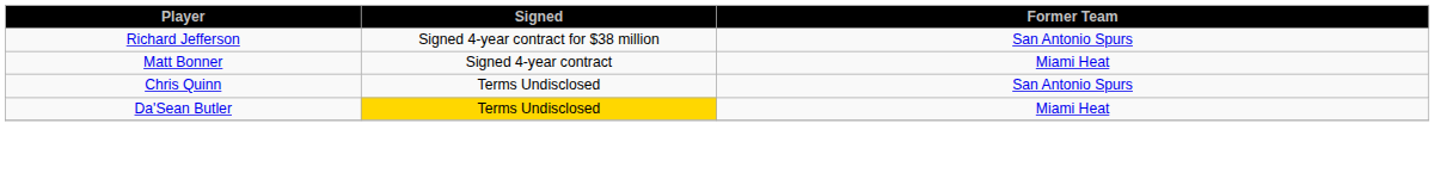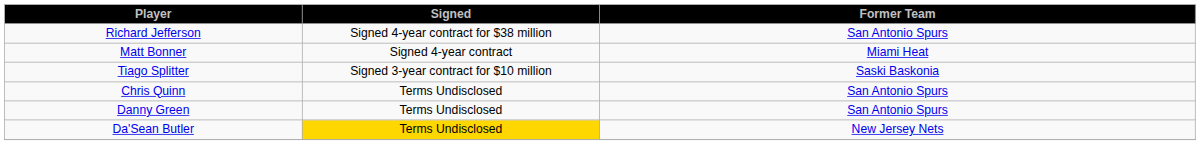 <table class="wikitable sortable sortable">
 <tr>
 <th style="background:black; color:#C0C0C0" width="10%">Player</th>
 <th style="background:black; color:#C0C0C0" width="10%">Signed</th>
 <th style="background:black; color:#C0C0C0" width="20%">Former Team</th>
 </tr>
 <tr style="text-align: center">
 <td><a href='#'>Richard Jefferson</a></td>
 <td>Signed 4-year contract for $38 million</td>
 <td><a href='#'>San Antonio Spurs</a></td>
 </tr>
 <tr style="text-align: center">
 <td><a href='#'>Matt Bonner</a></td>
 <td>Signed 4-year contract</td>
 <td> <a href='#'>Miami Heat</a></td>
 </tr>
 <tr style="text-align: center">
+<td><a href='#'>Tiago Splitter</a></td>
+<td>Signed 3-year contract for $10 million</td>
+<td> <a href='#'>Saski Baskonia</a></td>
+</tr>
+<tr style="text-align: center">
 <td><a href='#'>Chris Quinn</a></td>
 <td>Terms Undisclosed</td>
 <td><a href='#'>San Antonio Spurs</a></td>
 </tr>
 <tr style="text-align: center">
+<td><a href='#'>Danny Green</a></td>
+<td>Terms Undisclosed</td>
+<td> <a href='#'>San Antonio Spurs</a></td>
+</tr>
+<tr style="text-align: center">
 <td><a href='#'>Da'Sean Butler</a></td>
 <td style="background: gold;">Terms Undisclosed</td>
-<td> <a href='#'>Miami Heat</a></td>
+<td> <a href='#'>New Jersey Nets</a></td>
 </tr>
 <tr style="text-align: center">
 </tr>
 </table>
